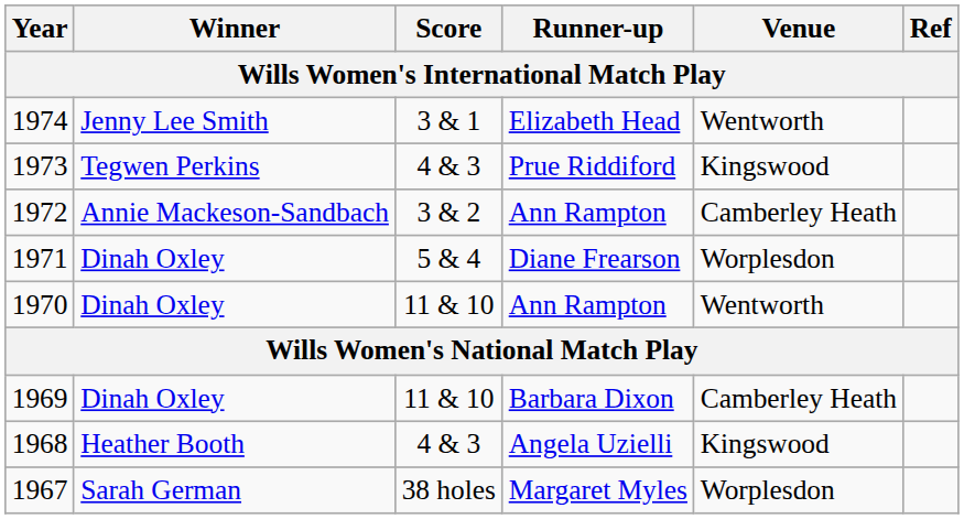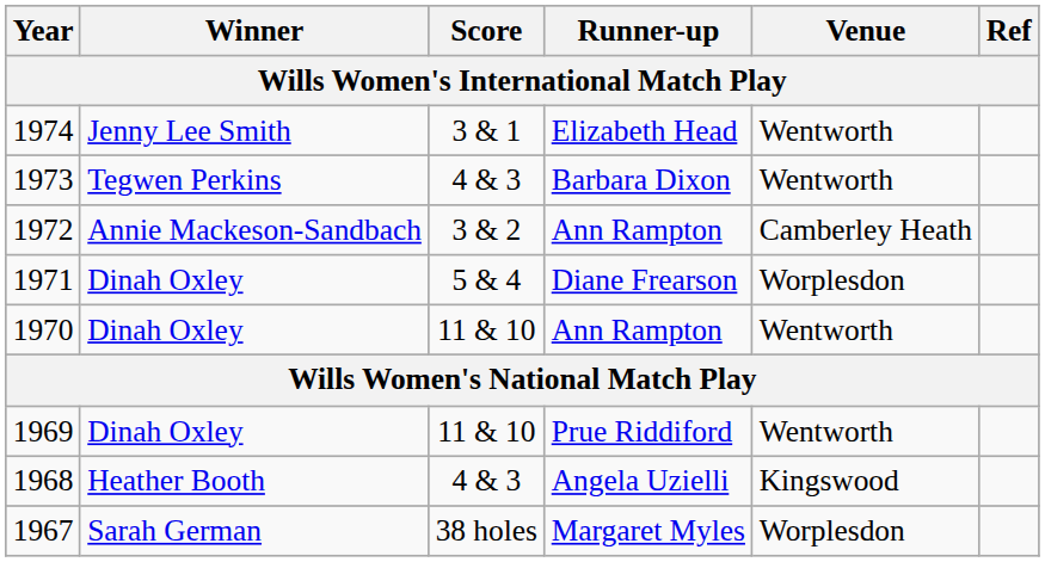 <table class="wikitable sortable" style="font-size:95%">
 <tr>
 <th>Year</th>
 <th>Winner</th>
 <th>Score</th>
 <th>Runner-up</th>
 <th>Venue</th>
 <th class="unsortable">Ref</th>
 </tr>
 <tr>
 <th colspan=6>Wills Women's International Match Play</th>
 </tr>
 <tr>
 <td>1974</td>
 <td> <a href='#'>Jenny Lee Smith</a></td>
 <td align=center>3 & 1</td>
 <td> <a href='#'>Elizabeth Head</a></td>
 <td>Wentworth</td>
 <td></td>
 </tr>
 <tr>
 <td>1973</td>
 <td> <a href='#'>Tegwen Perkins</a></td>
 <td align=center>4 & 3</td>
-<td> <a href='#'>Prue Riddiford</a></td>
-<td>Kingswood</td>
+<td> <a href='#'>Barbara Dixon</a></td>
+<td>Wentworth</td>
 <td></td>
 </tr>
 <tr>
 <td>1972</td>
 <td> <a href='#'>Annie Mackeson-Sandbach</a></td>
 <td align=center>3 & 2</td>
 <td> <a href='#'>Ann Rampton</a></td>
 <td>Camberley Heath</td>
 <td></td>
 </tr>
 <tr>
 <td>1971</td>
 <td> <a href='#'>Dinah Oxley</a></td>
 <td align=center>5 & 4</td>
 <td> <a href='#'>Diane Frearson</a></td>
 <td>Worplesdon</td>
 <td></td>
 </tr>
 <tr>
 <td>1970</td>
 <td> <a href='#'>Dinah Oxley</a></td>
 <td align=center>11 & 10</td>
 <td> <a href='#'>Ann Rampton</a></td>
 <td>Wentworth</td>
 <td></td>
 </tr>
 <tr>
 <th colspan=6>Wills Women's National Match Play</th>
 </tr>
 <tr>
 <td>1969</td>
 <td> <a href='#'>Dinah Oxley</a></td>
 <td align=center>11 & 10</td>
-<td> <a href='#'>Barbara Dixon</a></td>
-<td>Camberley Heath</td>
+<td> <a href='#'>Prue Riddiford</a></td>
+<td>Wentworth</td>
 <td></td>
 </tr>
 <tr>
 <td>1968</td>
 <td> <a href='#'>Heather Booth</a></td>
 <td align=center>4 & 3</td>
 <td> <a href='#'>Angela Uzielli</a></td>
 <td>Kingswood</td>
 <td></td>
 </tr>
 <tr>
 <td>1967</td>
 <td> <a href='#'>Sarah German</a></td>
 <td align=center>38 holes</td>
 <td> <a href='#'>Margaret Myles</a></td>
 <td>Worplesdon</td>
 <td></td>
 </tr>
 </table>
